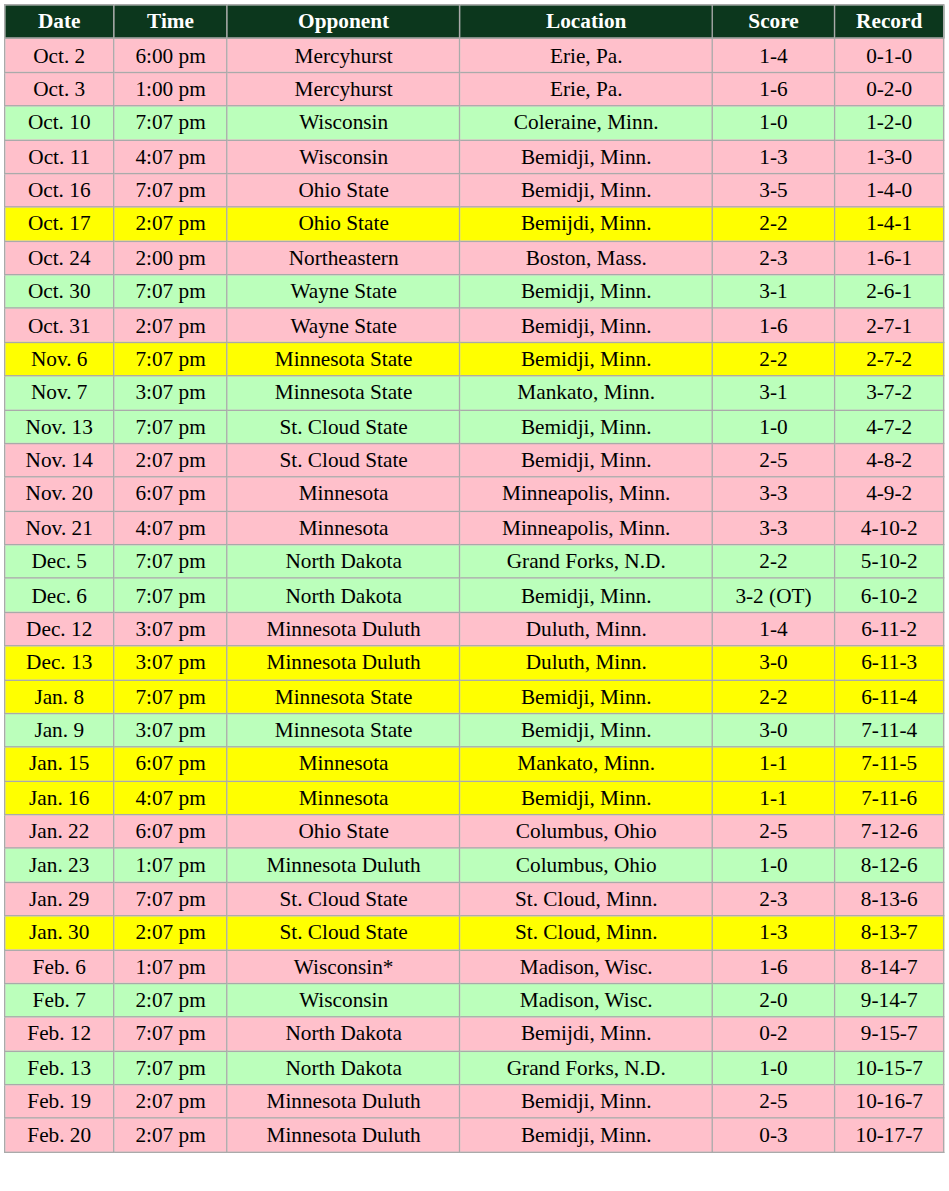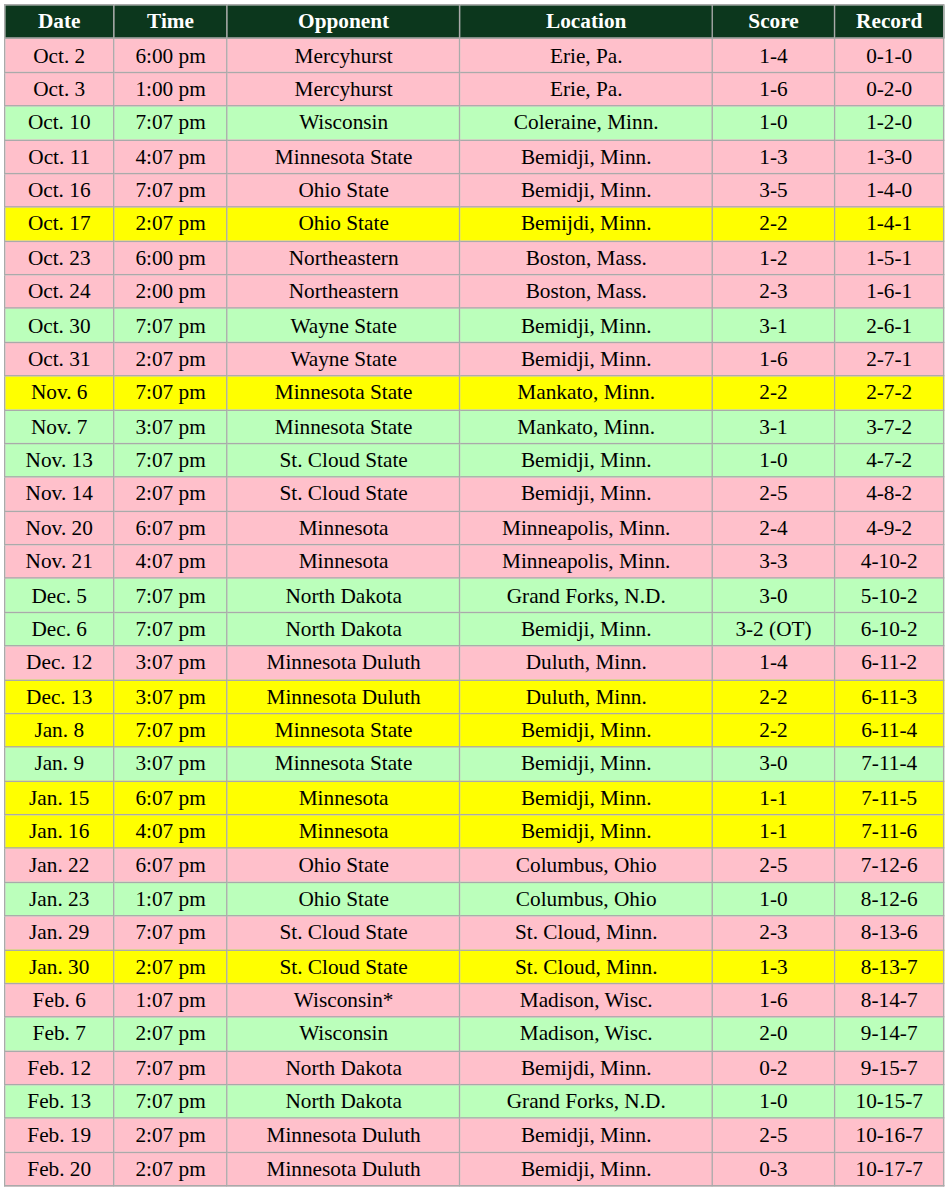 <table class="wikitable" width="80%">
 <tr align="center"  style="background:#0C371D;color:#FFFFFF;">
 <td><strong>Date</strong></td>
 <td><strong>Time</strong></td>
 <td><strong>Opponent</strong></td>
 <td><strong>Location</strong></td>
 <td><strong>Score</strong></td>
 <td><strong>Record</strong></td>
 </tr>
 <tr align="center" bgcolor="pink">
 <td>Oct. 2</td>
 <td>6:00 pm</td>
 <td>Mercyhurst</td>
 <td>Erie, Pa.</td>
 <td>1-4</td>
 <td>0-1-0</td>
 </tr>
 <tr align="center" bgcolor="pink">
 <td>Oct. 3</td>
 <td>1:00 pm</td>
 <td>Mercyhurst</td>
 <td>Erie, Pa.</td>
 <td>1-6 </td>
 <td>0-2-0</td>
 </tr>
 <tr align="center" bgcolor="bbffbb">
 <td>Oct. 10</td>
 <td>7:07 pm</td>
 <td>Wisconsin</td>
 <td>Coleraine, Minn.</td>
 <td>1-0</td>
 <td>1-2-0</td>
 </tr>
 <tr align="center" bgcolor="pink">
 <td>Oct. 11</td>
 <td>4:07 pm</td>
-<td>Wisconsin</td>
+<td>Minnesota State</td>
 <td>Bemidji, Minn.</td>
 <td>1-3</td>
 <td>1-3-0</td>
 </tr>
 <tr align="center" bgcolor="pink">
 <td>Oct. 16</td>
 <td>7:07 pm</td>
 <td>Ohio State</td>
 <td>Bemidji, Minn.</td>
 <td>3-5</td>
 <td>1-4-0</td>
 </tr>
 <tr align="center" bgcolor="yellow">
 <td>Oct. 17</td>
 <td>2:07 pm</td>
 <td>Ohio State</td>
 <td>Bemijdi, Minn.</td>
 <td>2-2</td>
 <td>1-4-1</td>
+</tr>
+<tr align="center" bgcolor="pink">
+<td>Oct. 23</td>
+<td>6:00 pm</td>
+<td>Northeastern</td>
+<td>Boston, Mass.</td>
+<td>1-2</td>
+<td>1-5-1</td>
 </tr>
 <tr align="center" bgcolor="pink">
 <td>Oct. 24</td>
 <td>2:00 pm</td>
 <td>Northeastern</td>
 <td>Boston, Mass.</td>
 <td>2-3</td>
 <td>1-6-1</td>
 </tr>
 <tr align="center" bgcolor="bbffbb">
 <td>Oct. 30</td>
 <td>7:07 pm</td>
 <td>Wayne State</td>
 <td>Bemidji, Minn.</td>
 <td>3-1</td>
 <td>2-6-1</td>
 </tr>
 <tr align="center" bgcolor="pink">
 <td>Oct. 31</td>
 <td>2:07 pm</td>
 <td>Wayne State</td>
 <td>Bemidji, Minn.</td>
 <td>1-6</td>
 <td>2-7-1</td>
 </tr>
 <tr align="center" bgcolor="yellow">
 <td>Nov. 6</td>
 <td>7:07 pm</td>
 <td>Minnesota State</td>
-<td>Bemidji, Minn.</td>
+<td>Mankato, Minn.</td>
 <td>2-2</td>
 <td>2-7-2</td>
 </tr>
 <tr align="center" bgcolor="bbffbb">
 <td>Nov. 7</td>
 <td>3:07 pm</td>
 <td>Minnesota State</td>
 <td>Mankato, Minn.</td>
 <td>3-1</td>
 <td>3-7-2</td>
 </tr>
 <tr align="center" bgcolor="bbffbb">
 <td>Nov. 13</td>
 <td>7:07 pm</td>
 <td>St. Cloud State</td>
 <td>Bemidji, Minn.</td>
 <td>1-0</td>
 <td>4-7-2</td>
 </tr>
 <tr align="center" bgcolor="pink">
 <td>Nov. 14</td>
 <td>2:07 pm</td>
 <td>St. Cloud State</td>
 <td>Bemidji, Minn.</td>
 <td>2-5</td>
 <td>4-8-2</td>
 </tr>
 <tr align="center" bgcolor="pink">
 <td>Nov. 20</td>
 <td>6:07 pm</td>
 <td>Minnesota</td>
 <td>Minneapolis, Minn.</td>
-<td>3-3</td>
+<td>2-4</td>
 <td>4-9-2</td>
 </tr>
 <tr align="center" bgcolor="pink">
 <td>Nov. 21</td>
 <td>4:07 pm</td>
 <td>Minnesota</td>
 <td>Minneapolis, Minn.</td>
 <td>3-3</td>
 <td>4-10-2</td>
 </tr>
 <tr align="center" bgcolor="bbffbb">
 <td>Dec. 5</td>
 <td>7:07 pm</td>
 <td>North Dakota</td>
 <td>Grand Forks, N.D.</td>
-<td>2-2</td>
+<td>3-0</td>
 <td>5-10-2</td>
 </tr>
 <tr align="center" bgcolor="bbffbb">
 <td>Dec. 6</td>
 <td>7:07 pm</td>
 <td>North Dakota</td>
 <td>Bemidji, Minn.</td>
 <td>3-2 (OT)</td>
 <td>6-10-2</td>
 </tr>
 <tr align="center" bgcolor="pink">
 <td>Dec. 12</td>
 <td>3:07 pm</td>
 <td>Minnesota Duluth</td>
 <td>Duluth, Minn.</td>
 <td>1-4</td>
 <td>6-11-2</td>
 </tr>
 <tr align="center" bgcolor="yellow">
 <td>Dec. 13</td>
 <td>3:07 pm</td>
 <td>Minnesota Duluth</td>
 <td>Duluth, Minn.</td>
-<td>3-0</td>
+<td>2-2</td>
 <td>6-11-3</td>
 </tr>
 <tr align="center" bgcolor="yellow">
 <td>Jan. 8</td>
 <td>7:07 pm</td>
 <td>Minnesota State</td>
 <td>Bemidji, Minn.</td>
 <td>2-2</td>
 <td>6-11-4</td>
 </tr>
 <tr align="center" bgcolor="bbffbb">
 <td>Jan. 9</td>
 <td>3:07 pm</td>
 <td>Minnesota State</td>
 <td>Bemidji, Minn.</td>
 <td>3-0</td>
 <td>7-11-4</td>
 </tr>
 <tr align="center" bgcolor="yellow">
 <td>Jan. 15</td>
 <td>6:07 pm</td>
 <td>Minnesota</td>
-<td>Mankato, Minn.</td>
+<td>Bemidji, Minn.</td>
 <td>1-1</td>
 <td>7-11-5</td>
 </tr>
 <tr align="center" bgcolor="yellow">
 <td>Jan. 16</td>
 <td>4:07 pm</td>
 <td>Minnesota</td>
 <td>Bemidji, Minn.</td>
 <td>1-1</td>
 <td>7-11-6</td>
 </tr>
 <tr align="center" bgcolor="pink">
 <td>Jan. 22</td>
 <td>6:07 pm</td>
 <td>Ohio State</td>
 <td>Columbus, Ohio</td>
 <td>2-5</td>
 <td>7-12-6</td>
 </tr>
 <tr align="center" bgcolor="bbffbb">
 <td>Jan. 23</td>
 <td>1:07 pm</td>
-<td>Minnesota Duluth</td>
+<td>Ohio State</td>
 <td>Columbus, Ohio</td>
 <td>1-0</td>
 <td>8-12-6</td>
 </tr>
 <tr align="center" bgcolor="pink">
 <td>Jan. 29</td>
 <td>7:07 pm</td>
 <td>St. Cloud State</td>
 <td>St. Cloud, Minn.</td>
 <td>2-3</td>
 <td>8-13-6</td>
 </tr>
 <tr align="center" bgcolor="yellow">
 <td>Jan. 30</td>
 <td>2:07 pm</td>
 <td>St. Cloud State</td>
 <td>St. Cloud, Minn.</td>
 <td>1-3</td>
 <td>8-13-7</td>
 </tr>
 <tr align="center" bgcolor="pink">
 <td>Feb. 6</td>
 <td>1:07 pm</td>
 <td>Wisconsin*</td>
 <td>Madison, Wisc.</td>
 <td>1-6</td>
 <td>8-14-7</td>
 </tr>
 <tr align="center" bgcolor="bbffbb">
 <td>Feb. 7</td>
 <td>2:07 pm</td>
 <td>Wisconsin</td>
 <td>Madison, Wisc.</td>
 <td>2-0</td>
 <td>9-14-7</td>
 </tr>
 <tr align="center" bgcolor="pink">
 <td>Feb. 12</td>
 <td>7:07 pm</td>
 <td>North Dakota</td>
 <td>Bemijdi, Minn.</td>
 <td>0-2</td>
 <td>9-15-7</td>
 </tr>
 <tr align="center" bgcolor="bbffbb">
 <td>Feb. 13</td>
 <td>7:07 pm</td>
 <td>North Dakota</td>
 <td>Grand Forks, N.D.</td>
 <td>1-0</td>
 <td>10-15-7</td>
 </tr>
 <tr align="center" bgcolor="pink">
 <td>Feb. 19</td>
 <td>2:07 pm</td>
 <td>Minnesota Duluth</td>
 <td>Bemidji, Minn.</td>
 <td>2-5</td>
 <td>10-16-7</td>
 </tr>
 <tr align="center" bgcolor="pink">
 <td>Feb. 20</td>
 <td>2:07 pm</td>
 <td>Minnesota Duluth</td>
 <td>Bemidji, Minn.</td>
 <td>0-3</td>
 <td>10-17-7</td>
 </tr>
 <tr align="center" bgcolor="">
 </tr>
 </table>
